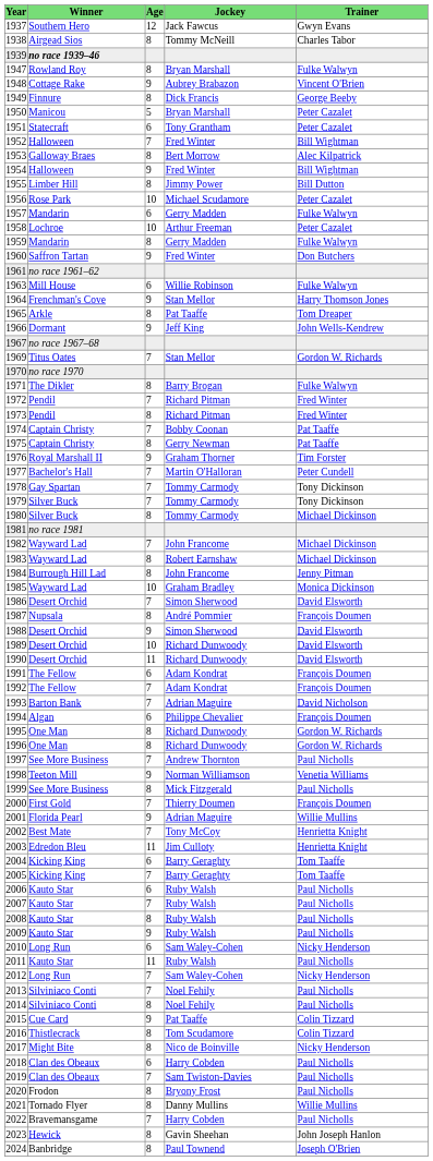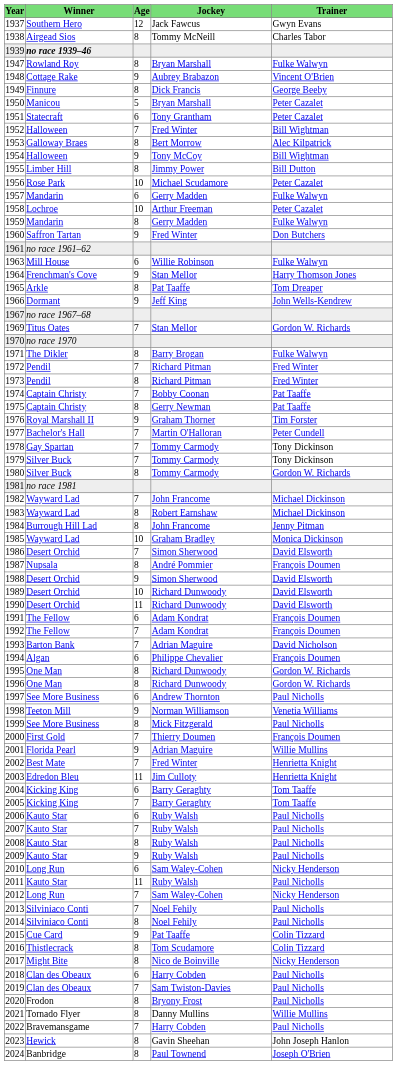 <table class = "sortable" | border="1" style="border-collapse: collapse; font-size:90%">
 <tr bgcolor="#77dd77" align="center">
 <th>Year</th>
 <th>Winner</th>
 <th>Age</th>
 <th>Jockey</th>
 <th>Trainer</th>
 </tr>
 <tr>
 <td>1937</td>
 <td width=160px><a href='#'>Southern Hero</a></td>
 <td>12</td>
 <td width=180px>Jack Fawcus</td>
 <td width=180px>Gwyn Evans</td>
 </tr>
 <tr>
 <td>1938</td>
 <td><a href='#'>Airgead Sios</a></td>
 <td>8</td>
 <td>Tommy McNeill</td>
 <td>Charles Tabor</td>
 </tr>
 <tr bgcolor="#eeeeee">
 <td><span>1939</span></td>
 <td><strong><em>no race 1939–46</em> </strong></td>
 <td></td>
 <td></td>
 <td></td>
 </tr>
 <tr>
 <td>1947</td>
 <td><a href='#'>Rowland Roy</a></td>
 <td>8</td>
 <td><a href='#'>Bryan Marshall</a></td>
 <td><a href='#'>Fulke Walwyn</a></td>
 </tr>
 <tr>
 <td>1948</td>
 <td><a href='#'>Cottage Rake</a></td>
 <td>9</td>
 <td><a href='#'>Aubrey Brabazon</a></td>
 <td><a href='#'>Vincent O'Brien</a></td>
 </tr>
 <tr>
 <td>1949</td>
 <td><a href='#'>Finnure</a></td>
 <td>8</td>
 <td><a href='#'>Dick Francis</a></td>
 <td><a href='#'>George Beeby</a></td>
 </tr>
 <tr>
 <td>1950</td>
 <td><a href='#'>Manicou</a></td>
 <td>5</td>
 <td><a href='#'>Bryan Marshall</a></td>
 <td><a href='#'>Peter Cazalet</a></td>
 </tr>
 <tr>
 <td>1951</td>
 <td><a href='#'>Statecraft</a></td>
 <td>6</td>
 <td><a href='#'>Tony Grantham</a></td>
 <td><a href='#'>Peter Cazalet</a></td>
 </tr>
 <tr>
 <td>1952</td>
 <td><a href='#'>Halloween</a></td>
 <td>7</td>
 <td><a href='#'>Fred Winter</a></td>
 <td><a href='#'>Bill Wightman</a></td>
 </tr>
 <tr>
 <td>1953</td>
 <td><a href='#'>Galloway Braes</a></td>
 <td>8</td>
 <td><a href='#'>Bert Morrow</a></td>
 <td><a href='#'>Alec Kilpatrick</a></td>
 </tr>
 <tr>
 <td>1954</td>
 <td><a href='#'>Halloween</a></td>
 <td>9</td>
-<td><a href='#'>Fred Winter</a></td>
+<td><a href='#'>Tony McCoy</a></td>
 <td><a href='#'>Bill Wightman</a></td>
 </tr>
 <tr>
 <td>1955</td>
 <td><a href='#'>Limber Hill</a></td>
 <td>8</td>
 <td><a href='#'>Jimmy Power</a></td>
 <td><a href='#'>Bill Dutton</a></td>
 </tr>
 <tr>
 <td>1956</td>
 <td><a href='#'>Rose Park</a></td>
 <td>10</td>
 <td><a href='#'>Michael Scudamore</a></td>
 <td><a href='#'>Peter Cazalet</a></td>
 </tr>
 <tr>
 <td>1957</td>
 <td><a href='#'>Mandarin</a></td>
 <td>6</td>
 <td><a href='#'>Gerry Madden</a></td>
 <td><a href='#'>Fulke Walwyn</a></td>
 </tr>
 <tr>
 <td>1958</td>
 <td><a href='#'>Lochroe</a></td>
 <td>10</td>
 <td><a href='#'>Arthur Freeman</a></td>
 <td><a href='#'>Peter Cazalet</a></td>
 </tr>
 <tr>
 <td>1959</td>
 <td><a href='#'>Mandarin</a></td>
 <td>8</td>
 <td><a href='#'>Gerry Madden</a></td>
 <td><a href='#'>Fulke Walwyn</a></td>
 </tr>
 <tr>
 <td>1960</td>
 <td><a href='#'>Saffron Tartan</a></td>
 <td>9</td>
 <td><a href='#'>Fred Winter</a></td>
 <td><a href='#'>Don Butchers</a></td>
 </tr>
 <tr bgcolor="#eeeeee">
 <td><span>1961</span></td>
 <td><em>no race 1961–62</em> </td>
 <td></td>
 <td></td>
 <td></td>
 </tr>
 <tr>
 <td>1963</td>
 <td><a href='#'>Mill House</a></td>
 <td>6</td>
 <td><a href='#'>Willie Robinson</a></td>
 <td><a href='#'>Fulke Walwyn</a></td>
 </tr>
 <tr>
 <td>1964</td>
 <td><a href='#'>Frenchman's Cove</a></td>
 <td>9</td>
 <td><a href='#'>Stan Mellor</a></td>
 <td><a href='#'>Harry Thomson Jones</a></td>
 </tr>
 <tr>
 <td>1965</td>
 <td><a href='#'>Arkle</a></td>
 <td>8</td>
 <td><a href='#'>Pat Taaffe</a></td>
 <td><a href='#'>Tom Dreaper</a></td>
 </tr>
 <tr>
 <td>1966</td>
 <td><a href='#'>Dormant</a></td>
 <td>9</td>
 <td><a href='#'>Jeff King</a></td>
 <td><a href='#'>John Wells-Kendrew</a></td>
 </tr>
 <tr bgcolor="#eeeeee">
 <td><span>1967</span></td>
 <td><em>no race 1967–68</em> </td>
 <td></td>
 <td></td>
 <td></td>
 </tr>
 <tr>
 <td>1969</td>
 <td><a href='#'>Titus Oates</a></td>
 <td>7</td>
 <td><a href='#'>Stan Mellor</a></td>
 <td><a href='#'>Gordon W. Richards</a></td>
 </tr>
 <tr bgcolor="#eeeeee">
 <td><span>1970</span></td>
 <td><em>no race 1970</em> </td>
 <td></td>
 <td></td>
 <td></td>
 </tr>
 <tr>
 <td>1971</td>
 <td><a href='#'>The Dikler</a></td>
 <td>8</td>
 <td><a href='#'>Barry Brogan</a></td>
 <td><a href='#'>Fulke Walwyn</a></td>
 </tr>
 <tr>
 <td>1972</td>
 <td><a href='#'>Pendil</a></td>
 <td>7</td>
 <td><a href='#'>Richard Pitman</a></td>
 <td><a href='#'>Fred Winter</a></td>
 </tr>
 <tr>
 <td>1973</td>
 <td><a href='#'>Pendil</a></td>
 <td>8</td>
 <td><a href='#'>Richard Pitman</a></td>
 <td><a href='#'>Fred Winter</a></td>
 </tr>
 <tr>
 <td>1974</td>
 <td><a href='#'>Captain Christy</a></td>
 <td>7</td>
 <td><a href='#'>Bobby Coonan</a></td>
 <td><a href='#'>Pat Taaffe</a></td>
 </tr>
 <tr>
 <td>1975</td>
 <td><a href='#'>Captain Christy</a></td>
 <td>8</td>
 <td><a href='#'>Gerry Newman</a></td>
 <td><a href='#'>Pat Taaffe</a></td>
 </tr>
 <tr>
 <td>1976</td>
 <td><a href='#'>Royal Marshall II</a></td>
 <td>9</td>
 <td><a href='#'>Graham Thorner</a></td>
 <td><a href='#'>Tim Forster</a></td>
 </tr>
 <tr>
 <td>1977</td>
 <td><a href='#'>Bachelor's Hall</a></td>
 <td>7</td>
 <td><a href='#'>Martin O'Halloran</a></td>
 <td><a href='#'>Peter Cundell</a></td>
 </tr>
 <tr>
 <td>1978</td>
 <td><a href='#'>Gay Spartan</a></td>
 <td>7</td>
 <td><a href='#'>Tommy Carmody</a></td>
 <td>Tony Dickinson</td>
 </tr>
 <tr>
 <td>1979</td>
 <td><a href='#'>Silver Buck</a></td>
 <td>7</td>
 <td><a href='#'>Tommy Carmody</a></td>
 <td>Tony Dickinson</td>
 </tr>
 <tr>
 <td>1980</td>
 <td><a href='#'>Silver Buck</a></td>
 <td>8</td>
 <td><a href='#'>Tommy Carmody</a></td>
-<td><a href='#'>Michael Dickinson</a></td>
+<td><a href='#'>Gordon W. Richards</a></td>
 </tr>
 <tr bgcolor="#eeeeee">
 <td><span>1981</span></td>
 <td><em>no race 1981</em> </td>
 <td></td>
 <td></td>
 <td></td>
 </tr>
 <tr>
 <td>1982</td>
 <td><a href='#'>Wayward Lad</a></td>
 <td>7</td>
 <td><a href='#'>John Francome</a></td>
 <td><a href='#'>Michael Dickinson</a></td>
 </tr>
 <tr>
 <td>1983</td>
 <td><a href='#'>Wayward Lad</a></td>
 <td>8</td>
 <td><a href='#'>Robert Earnshaw</a></td>
 <td><a href='#'>Michael Dickinson</a></td>
 </tr>
 <tr>
 <td>1984</td>
 <td><a href='#'>Burrough Hill Lad</a></td>
 <td>8</td>
 <td><a href='#'>John Francome</a></td>
 <td><a href='#'>Jenny Pitman</a></td>
 </tr>
 <tr>
 <td>1985</td>
 <td><a href='#'>Wayward Lad</a></td>
 <td>10</td>
 <td><a href='#'>Graham Bradley</a></td>
 <td><a href='#'>Monica Dickinson</a></td>
 </tr>
 <tr>
 <td>1986</td>
 <td><a href='#'>Desert Orchid</a></td>
 <td>7</td>
 <td><a href='#'>Simon Sherwood</a></td>
 <td><a href='#'>David Elsworth</a></td>
 </tr>
 <tr>
 <td>1987</td>
 <td><a href='#'>Nupsala</a></td>
 <td>8</td>
 <td><a href='#'>André Pommier</a></td>
 <td><a href='#'>François Doumen</a></td>
 </tr>
 <tr>
 <td>1988</td>
 <td><a href='#'>Desert Orchid</a></td>
 <td>9</td>
 <td><a href='#'>Simon Sherwood</a></td>
 <td><a href='#'>David Elsworth</a></td>
 </tr>
 <tr>
 <td>1989</td>
 <td><a href='#'>Desert Orchid</a></td>
 <td>10</td>
 <td><a href='#'>Richard Dunwoody</a></td>
 <td><a href='#'>David Elsworth</a></td>
 </tr>
 <tr>
 <td>1990</td>
 <td><a href='#'>Desert Orchid</a></td>
 <td>11</td>
 <td><a href='#'>Richard Dunwoody</a></td>
 <td><a href='#'>David Elsworth</a></td>
 </tr>
 <tr>
 <td>1991</td>
 <td><a href='#'>The Fellow</a></td>
 <td>6</td>
 <td><a href='#'>Adam Kondrat</a></td>
 <td><a href='#'>François Doumen</a></td>
 </tr>
 <tr>
 <td>1992</td>
 <td><a href='#'>The Fellow</a></td>
 <td>7</td>
 <td><a href='#'>Adam Kondrat</a></td>
 <td><a href='#'>François Doumen</a></td>
 </tr>
 <tr>
 <td>1993</td>
 <td><a href='#'>Barton Bank</a></td>
 <td>7</td>
 <td><a href='#'>Adrian Maguire</a></td>
 <td><a href='#'>David Nicholson</a></td>
 </tr>
 <tr>
 <td>1994</td>
 <td><a href='#'>Algan</a></td>
 <td>6</td>
 <td><a href='#'>Philippe Chevalier</a></td>
 <td><a href='#'>François Doumen</a></td>
 </tr>
 <tr>
 <td>1995</td>
 <td><a href='#'>One Man</a> </td>
 <td>8</td>
 <td><a href='#'>Richard Dunwoody</a></td>
 <td><a href='#'>Gordon W. Richards</a></td>
 </tr>
 <tr>
 <td>1996</td>
 <td><a href='#'>One Man</a></td>
 <td>8</td>
 <td><a href='#'>Richard Dunwoody</a></td>
 <td><a href='#'>Gordon W. Richards</a></td>
 </tr>
 <tr>
 <td>1997</td>
 <td><a href='#'>See More Business</a></td>
-<td>7</td>
+<td>6</td>
 <td><a href='#'>Andrew Thornton</a></td>
 <td><a href='#'>Paul Nicholls</a></td>
 </tr>
 <tr>
 <td>1998</td>
 <td><a href='#'>Teeton Mill</a></td>
 <td>9</td>
 <td><a href='#'>Norman Williamson</a></td>
 <td><a href='#'>Venetia Williams</a></td>
 </tr>
 <tr>
 <td>1999</td>
 <td><a href='#'>See More Business</a></td>
 <td>8</td>
 <td><a href='#'>Mick Fitzgerald</a></td>
 <td><a href='#'>Paul Nicholls</a></td>
 </tr>
 <tr>
 <td>2000</td>
 <td><a href='#'>First Gold</a></td>
 <td>7</td>
 <td><a href='#'>Thierry Doumen</a></td>
 <td><a href='#'>François Doumen</a></td>
 </tr>
 <tr>
 <td>2001</td>
 <td><a href='#'>Florida Pearl</a></td>
 <td>9</td>
 <td><a href='#'>Adrian Maguire</a></td>
 <td><a href='#'>Willie Mullins</a></td>
 </tr>
 <tr>
 <td>2002</td>
 <td><a href='#'>Best Mate</a></td>
 <td>7</td>
-<td><a href='#'>Tony McCoy</a></td>
+<td><a href='#'>Fred Winter</a></td>
 <td><a href='#'>Henrietta Knight</a></td>
 </tr>
 <tr>
 <td>2003</td>
 <td><a href='#'>Edredon Bleu</a></td>
 <td>11</td>
 <td><a href='#'>Jim Culloty</a></td>
 <td><a href='#'>Henrietta Knight</a></td>
 </tr>
 <tr>
 <td>2004</td>
 <td><a href='#'>Kicking King</a></td>
 <td>6</td>
 <td><a href='#'>Barry Geraghty</a></td>
 <td><a href='#'>Tom Taaffe</a></td>
 </tr>
 <tr>
 <td>2005</td>
 <td><a href='#'>Kicking King</a></td>
 <td>7</td>
 <td><a href='#'>Barry Geraghty</a></td>
 <td><a href='#'>Tom Taaffe</a></td>
 </tr>
 <tr>
 <td>2006</td>
 <td><a href='#'>Kauto Star</a></td>
 <td>6</td>
 <td><a href='#'>Ruby Walsh</a></td>
 <td><a href='#'>Paul Nicholls</a></td>
 </tr>
 <tr>
 <td>2007</td>
 <td><a href='#'>Kauto Star</a></td>
 <td>7</td>
 <td><a href='#'>Ruby Walsh</a></td>
 <td><a href='#'>Paul Nicholls</a></td>
 </tr>
 <tr>
 <td>2008</td>
 <td><a href='#'>Kauto Star</a></td>
 <td>8</td>
 <td><a href='#'>Ruby Walsh</a></td>
 <td><a href='#'>Paul Nicholls</a></td>
 </tr>
 <tr>
 <td>2009</td>
 <td><a href='#'>Kauto Star</a></td>
 <td>9</td>
 <td><a href='#'>Ruby Walsh</a></td>
 <td><a href='#'>Paul Nicholls</a></td>
 </tr>
 <tr>
 <td>2010</td>
 <td><a href='#'>Long Run</a></td>
 <td>6</td>
 <td><a href='#'>Sam Waley-Cohen</a></td>
 <td><a href='#'>Nicky Henderson</a></td>
 </tr>
 <tr>
 <td>2011</td>
 <td><a href='#'>Kauto Star</a></td>
 <td>11</td>
 <td><a href='#'>Ruby Walsh</a></td>
 <td><a href='#'>Paul Nicholls</a></td>
 </tr>
 <tr>
 <td>2012</td>
 <td><a href='#'>Long Run</a></td>
 <td>7</td>
 <td><a href='#'>Sam Waley-Cohen</a></td>
 <td><a href='#'>Nicky Henderson</a></td>
 </tr>
 <tr>
 <td>2013</td>
 <td><a href='#'>Silviniaco Conti</a></td>
 <td>7</td>
 <td><a href='#'>Noel Fehily</a></td>
 <td><a href='#'>Paul Nicholls</a></td>
 </tr>
 <tr>
 <td>2014</td>
 <td><a href='#'>Silviniaco Conti</a></td>
 <td>8</td>
 <td><a href='#'>Noel Fehily</a></td>
 <td><a href='#'>Paul Nicholls</a></td>
 </tr>
 <tr>
 <td>2015</td>
 <td><a href='#'>Cue Card</a></td>
 <td>9</td>
 <td><a href='#'>Pat Taaffe</a></td>
 <td><a href='#'>Colin Tizzard</a></td>
 </tr>
 <tr>
 <td>2016</td>
 <td><a href='#'>Thistlecrack</a></td>
 <td>8</td>
 <td><a href='#'>Tom Scudamore</a></td>
 <td><a href='#'>Colin Tizzard</a></td>
 </tr>
 <tr>
 <td>2017</td>
 <td><a href='#'>Might Bite</a></td>
 <td>8</td>
 <td><a href='#'>Nico de Boinville</a></td>
 <td><a href='#'>Nicky Henderson</a></td>
 </tr>
 <tr>
 <td>2018</td>
 <td><a href='#'>Clan des Obeaux</a></td>
 <td>6</td>
 <td><a href='#'>Harry Cobden</a></td>
 <td><a href='#'>Paul Nicholls</a></td>
 </tr>
 <tr>
 <td>2019</td>
 <td><a href='#'>Clan des Obeaux</a></td>
 <td>7</td>
 <td><a href='#'>Sam Twiston-Davies</a></td>
 <td><a href='#'>Paul Nicholls</a></td>
 </tr>
 <tr>
 <td>2020</td>
 <td>Frodon</td>
 <td>8</td>
 <td><a href='#'>Bryony Frost</a></td>
 <td><a href='#'>Paul Nicholls</a></td>
 </tr>
 <tr>
 <td>2021</td>
 <td>Tornado Flyer</td>
 <td>8</td>
 <td>Danny Mullins</td>
 <td><a href='#'>Willie Mullins</a></td>
 </tr>
 <tr>
 <td>2022</td>
 <td>Bravemansgame</td>
 <td>7</td>
 <td><a href='#'>Harry Cobden</a></td>
 <td><a href='#'>Paul Nicholls</a></td>
 </tr>
 <tr>
 <td>2023</td>
 <td><a href='#'>Hewick</a></td>
 <td>8</td>
 <td>Gavin Sheehan</td>
 <td>John Joseph Hanlon</td>
 </tr>
 <tr>
 <td>2024</td>
 <td>Banbridge</td>
 <td>8</td>
 <td><a href='#'>Paul Townend</a></td>
 <td><a href='#'>Joseph O'Brien</a></td>
 </tr>
 </table>
